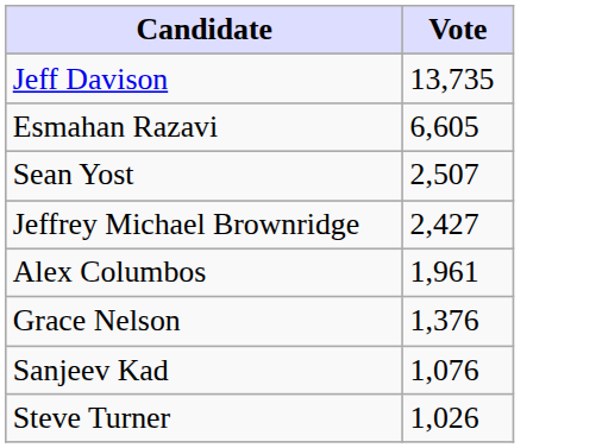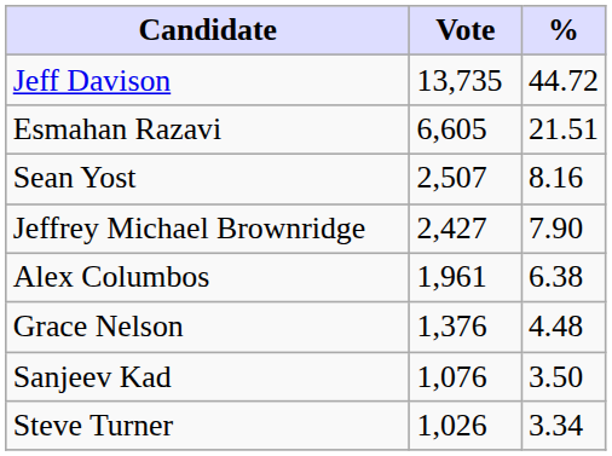 <table class="wikitable">
 <tr>
 <th style="background:#ddf; width:200px;">Candidate</th>
 <th style="background:#ddf; width:50px;">Vote</th>
+<th style="background:#ddf; width:30px;">%</th>
 </tr>
 <tr>
 <td><a href='#'>Jeff Davison</a></td>
 <td>13,735</td>
+<td>44.72</td>
 </tr>
 <tr>
 <td>Esmahan Razavi</td>
 <td>6,605</td>
+<td>21.51</td>
 </tr>
 <tr>
 <td>Sean Yost</td>
 <td>2,507</td>
+<td>8.16</td>
 </tr>
 <tr>
 <td>Jeffrey Michael Brownridge</td>
 <td>2,427</td>
+<td>7.90</td>
 </tr>
 <tr>
 <td>Alex Columbos</td>
 <td>1,961</td>
+<td>6.38</td>
 </tr>
 <tr>
 <td>Grace Nelson</td>
 <td>1,376</td>
+<td>4.48</td>
 </tr>
 <tr>
 <td>Sanjeev Kad</td>
 <td>1,076</td>
+<td>3.50</td>
 </tr>
 <tr>
 <td>Steve Turner</td>
 <td>1,026</td>
+<td>3.34</td>
 </tr>
 </table>
